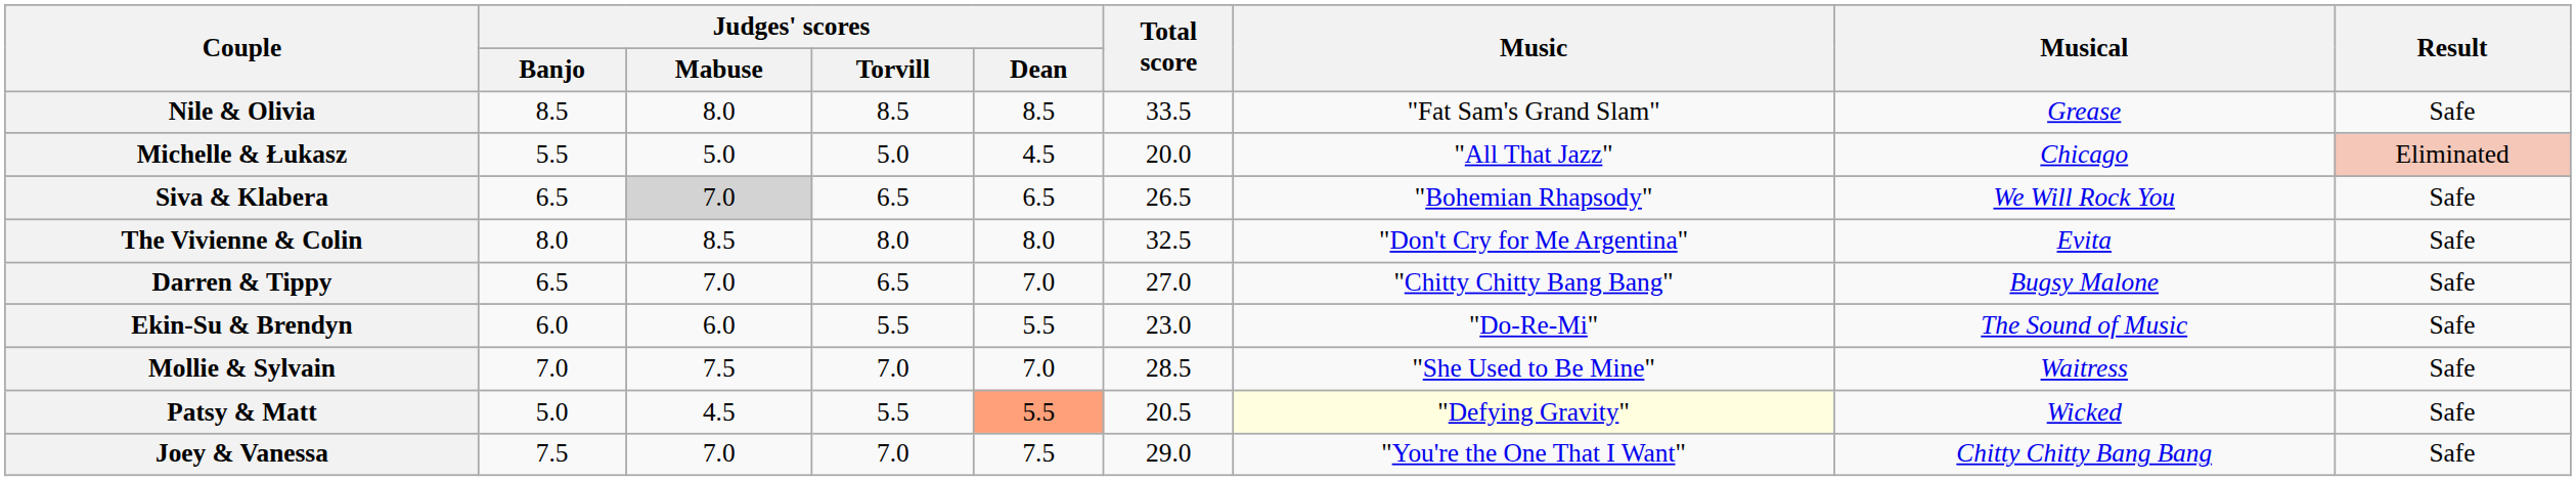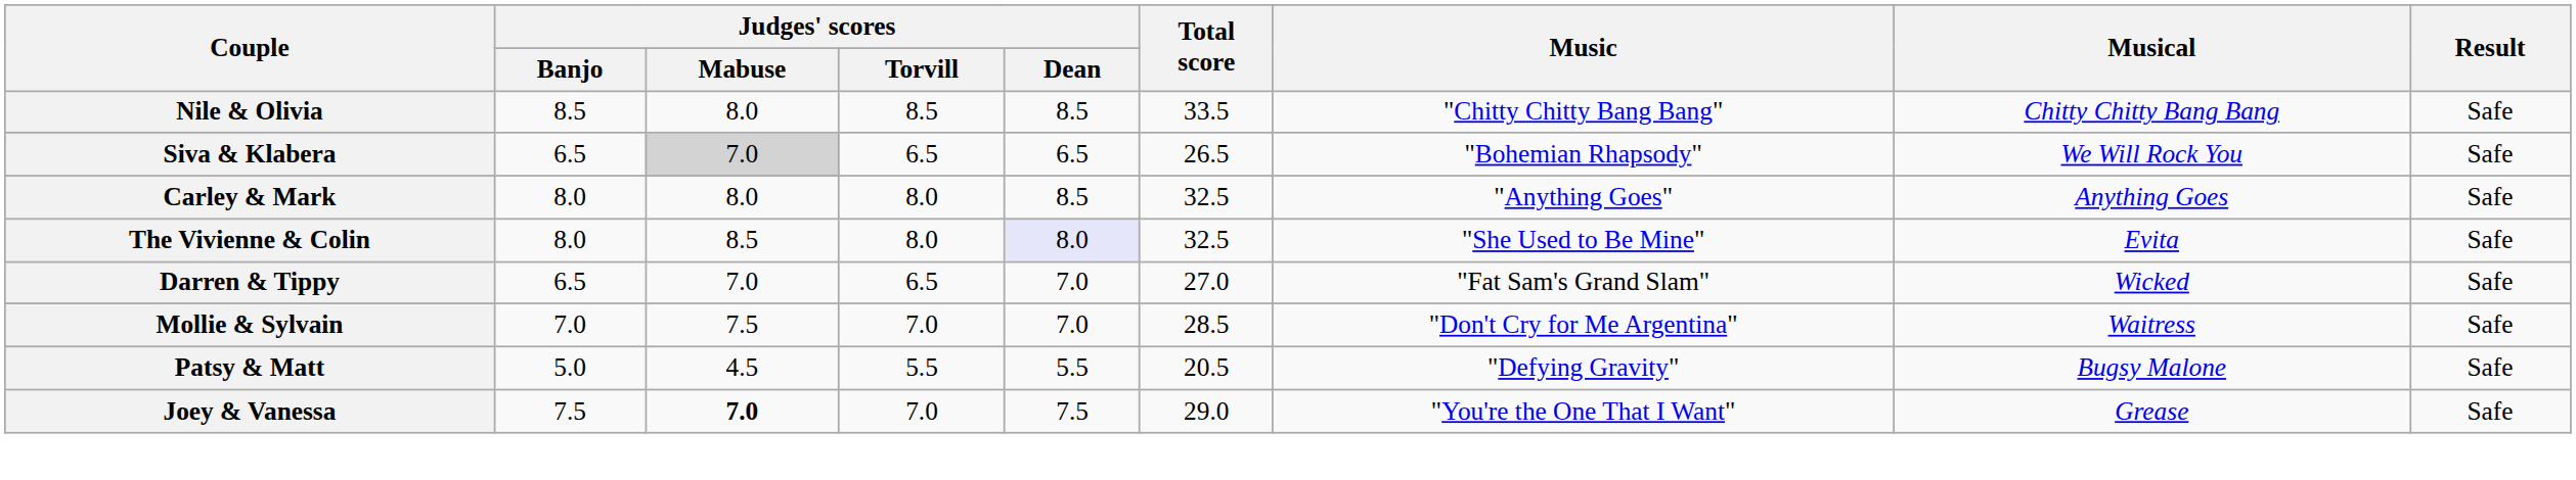 <table class="wikitable sortable" style="text-align:center; font-size:90%; width:90%">
 <tr>
 <th scope="col" rowspan=2>Couple</th>
 <th scope="col" colspan=4 class="unsortable">Judges' scores</th>
 <th scope="col" rowspan=2>Total<br>score</th>
 <th scope="col" rowspan=2 class="unsortable">Music</th>
 <th scope="col" rowspan="2" class="unsortable">Musical</th>
 <th scope="col" rowspan=2 class="unsortable">Result</th>
 </tr>
 <tr>
 <th class="unsortable">Banjo</th>
 <th class="unsortable">Mabuse</th>
 <th class="unsortable">Torvill</th>
 <th class="unsortable">Dean</th>
 </tr>
 <tr>
 <th scope="row">Nile & Olivia</th>
 <td>8.5</td>
 <td>8.0</td>
 <td>8.5</td>
 <td>8.5</td>
 <td>33.5</td>
-<td>"Fat Sam's Grand Slam"</td>
-<td><em><a href='#'>Grease</a></em></td>
+<td>"<a href='#'>Chitty Chitty Bang Bang</a>"</td>
+<td><em><a href='#'>Chitty Chitty Bang Bang</a></em></td>
 <td>Safe</td>
-</tr>
-<tr>
-<th scope="row">Michelle & Łukasz</th>
-<td>5.5</td>
-<td>5.0</td>
-<td>5.0</td>
-<td>4.5</td>
-<td>20.0</td>
-<td>"<a href='#'>All That Jazz</a>"</td>
-<td><em><a href='#'>Chicago</a></em></td>
-<td bgcolor="f4c7b8">Eliminated</td>
 </tr>
 <tr>
 <th scope="row">Siva & Klabera</th>
 <td>6.5</td>
 <td style="background: lightgrey;">7.0</td>
 <td>6.5</td>
 <td>6.5</td>
 <td>26.5</td>
 <td>"<a href='#'>Bohemian Rhapsody</a>"</td>
 <td><em><a href='#'>We Will Rock You</a></em></td>
 <td>Safe</td>
 </tr>
 <tr>
+<th scope="row">Carley & Mark</th>
+<td>8.0</td>
+<td>8.0</td>
+<td>8.0</td>
+<td>8.5</td>
+<td>32.5</td>
+<td>"<a href='#'>Anything Goes</a>"</td>
+<td><em><a href='#'>Anything Goes</a></em></td>
+<td>Safe</td>
+</tr>
+<tr>
 <th scope="row">The Vivienne & Colin</th>
 <td>8.0</td>
 <td>8.5</td>
 <td>8.0</td>
-<td>8.0</td>
+<td style="background: lavender;">8.0</td>
 <td>32.5</td>
-<td>"<a href='#'>Don't Cry for Me Argentina</a>"</td>
+<td>"<a href='#'>She Used to Be Mine</a>"</td>
 <td><em><a href='#'>Evita</a></em></td>
 <td>Safe</td>
 </tr>
 <tr>
 <th scope="row">Darren & Tippy</th>
 <td>6.5</td>
 <td>7.0</td>
 <td>6.5</td>
 <td>7.0</td>
 <td>27.0</td>
-<td>"<a href='#'>Chitty Chitty Bang Bang</a>"</td>
-<td><em><a href='#'>Bugsy Malone</a></em></td>
-<td>Safe</td>
-</tr>
-<tr>
-<th scope="row">Ekin-Su & Brendyn</th>
-<td>6.0</td>
-<td>6.0</td>
-<td>5.5</td>
-<td>5.5</td>
-<td>23.0</td>
-<td>"<a href='#'>Do-Re-Mi</a>"</td>
-<td><em><a href='#'>The Sound of Music</a></em></td>
+<td>"Fat Sam's Grand Slam"</td>
+<td><em><a href='#'>Wicked</a></em></td>
 <td>Safe</td>
 </tr>
 <tr>
 <th scope="row">Mollie & Sylvain</th>
 <td>7.0</td>
 <td>7.5</td>
 <td>7.0</td>
 <td>7.0</td>
 <td>28.5</td>
-<td>"<a href='#'>She Used to Be Mine</a>"</td>
+<td>"<a href='#'>Don't Cry for Me Argentina</a>"</td>
 <td><em><a href='#'>Waitress</a></em></td>
 <td>Safe</td>
 </tr>
 <tr>
 <th scope="row">Patsy & Matt</th>
 <td>5.0</td>
 <td>4.5</td>
 <td>5.5</td>
-<td style="background: lightsalmon;">5.5</td>
+<td>5.5</td>
 <td>20.5</td>
-<td style="background: lightyellow;">"<a href='#'>Defying Gravity</a>"</td>
-<td><em><a href='#'>Wicked</a></em></td>
+<td>"<a href='#'>Defying Gravity</a>"</td>
+<td><em><a href='#'>Bugsy Malone</a></em></td>
 <td>Safe</td>
 </tr>
 <tr>
 <th scope="row">Joey & Vanessa</th>
 <td>7.5</td>
-<td>7.0</td>
+<td><strong>7.0</strong></td>
 <td>7.0</td>
 <td>7.5</td>
 <td>29.0</td>
 <td>"<a href='#'>You're the One That I Want</a>"</td>
-<td><em><a href='#'>Chitty Chitty Bang Bang</a></em></td>
+<td><em><a href='#'>Grease</a></em></td>
 <td>Safe</td>
 </tr>
 </table>
